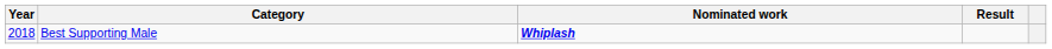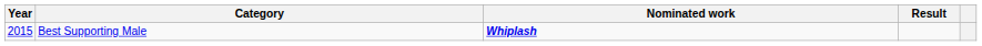 <table class=wikitable>
 <tr>
 <th scope="col" style="width:1em;">Year</th>
 <th scope="col" style="width:39em;">Category</th>
 <th scope="col" style="width:36em;">Nominated work</th>
 <th scope="col" style="width:5em;">Result</th>
 <th scope="col" style="width:1em;"></th>
 </tr>
 <tr>
-<td><a href='#'>2018</a></td>
+<td><a href='#'>2015</a></td>
 <td><a href='#'>Best Supporting Male</a></td>
 <td><strong><em><a href='#'>Whiplash</a></em></strong></td>
 <td></td>
 <th align=center></th>
 </tr>
 </table>
